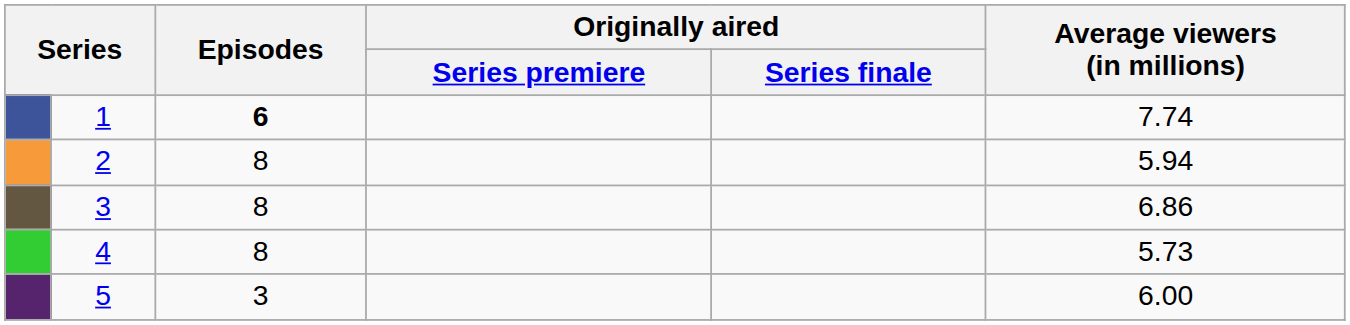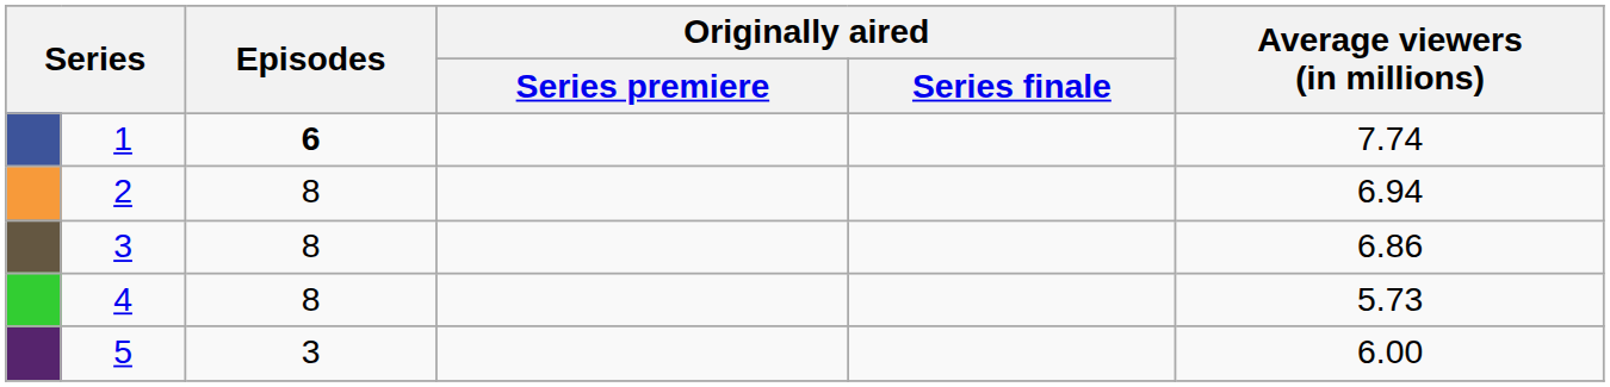 <table class="wikitable" style="text-align:center" width="60%">
 <tr>
 <th colspan="2" rowspan="2">Series</th>
 <th rowspan="2">Episodes</th>
 <th colspan="2">Originally aired</th>
 <th rowspan="2">Average viewers<br>(in millions)</th>
 </tr>
 <tr>
 <th><a href='#'>Series premiere</a></th>
 <th><a href='#'>Series finale</a></th>
 </tr>
 <tr>
 <td bgcolor="3D549A" height="10px"></td>
 <td><a href='#'>1</a></td>
 <td><strong>6</strong></td>
 <td></td>
 <td></td>
 <td>7.74</td>
 </tr>
 <tr>
 <td bgcolor="F79A3A" height="10px"></td>
 <td><a href='#'>2</a></td>
 <td>8</td>
 <td></td>
 <td></td>
-<td>5.94</td>
+<td>6.94</td>
 </tr>
 <tr>
 <td bgcolor="645741" height="10px"></td>
 <td><a href='#'>3</a></td>
 <td>8</td>
 <td></td>
 <td></td>
 <td>6.86</td>
 </tr>
 <tr>
 <td bgcolor="32CD32" height="10px"></td>
 <td><a href='#'>4</a></td>
 <td>8</td>
 <td></td>
 <td></td>
 <td>5.73</td>
 </tr>
 <tr>
 <td bgcolor="56246d" height="10px"></td>
 <td><a href='#'>5</a></td>
 <td>3</td>
 <td></td>
 <td></td>
 <td>6.00</td>
 </tr>
 </table>
